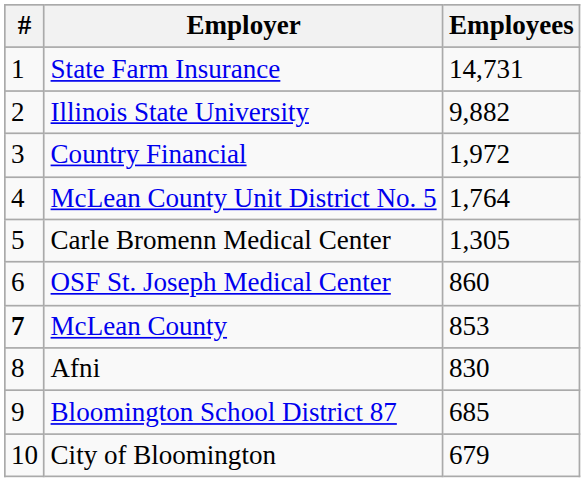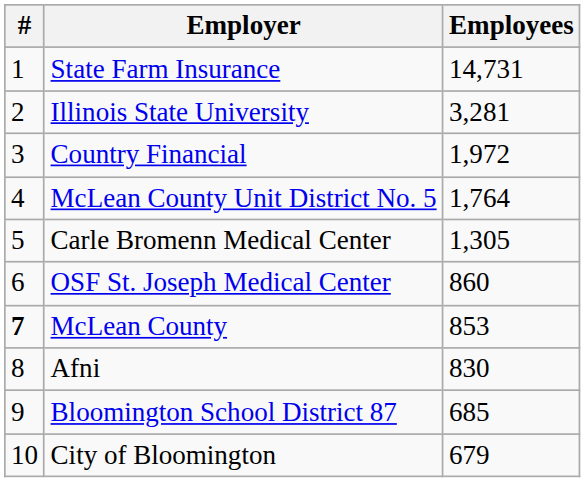 <table class="wikitable">
 <tr>
 <th>#</th>
 <th>Employer</th>
 <th>Employees</th>
 </tr>
 <tr>
 <td>1</td>
 <td><a href='#'>State Farm Insurance</a></td>
 <td>14,731</td>
 </tr>
 <tr>
 <td>2</td>
 <td><a href='#'>Illinois State University</a></td>
-<td>9,882</td>
+<td>3,281</td>
 </tr>
 <tr>
 <td>3</td>
 <td><a href='#'>Country Financial</a></td>
 <td>1,972</td>
 </tr>
 <tr>
 <td>4</td>
 <td><a href='#'>McLean County Unit District No. 5</a></td>
 <td>1,764</td>
 </tr>
 <tr>
 <td>5</td>
 <td>Carle Bromenn Medical Center</td>
 <td>1,305</td>
 </tr>
 <tr>
 <td>6</td>
 <td><a href='#'>OSF St. Joseph Medical Center</a></td>
 <td>860</td>
 </tr>
 <tr>
 <td><strong>7</strong></td>
 <td><a href='#'>McLean County</a></td>
 <td>853</td>
 </tr>
 <tr>
 <td>8</td>
 <td>Afni</td>
 <td>830</td>
 </tr>
 <tr>
 <td>9</td>
 <td><a href='#'>Bloomington School District 87</a></td>
 <td>685</td>
 </tr>
 <tr>
 <td>10</td>
 <td>City of Bloomington</td>
 <td>679</td>
 </tr>
 </table>
